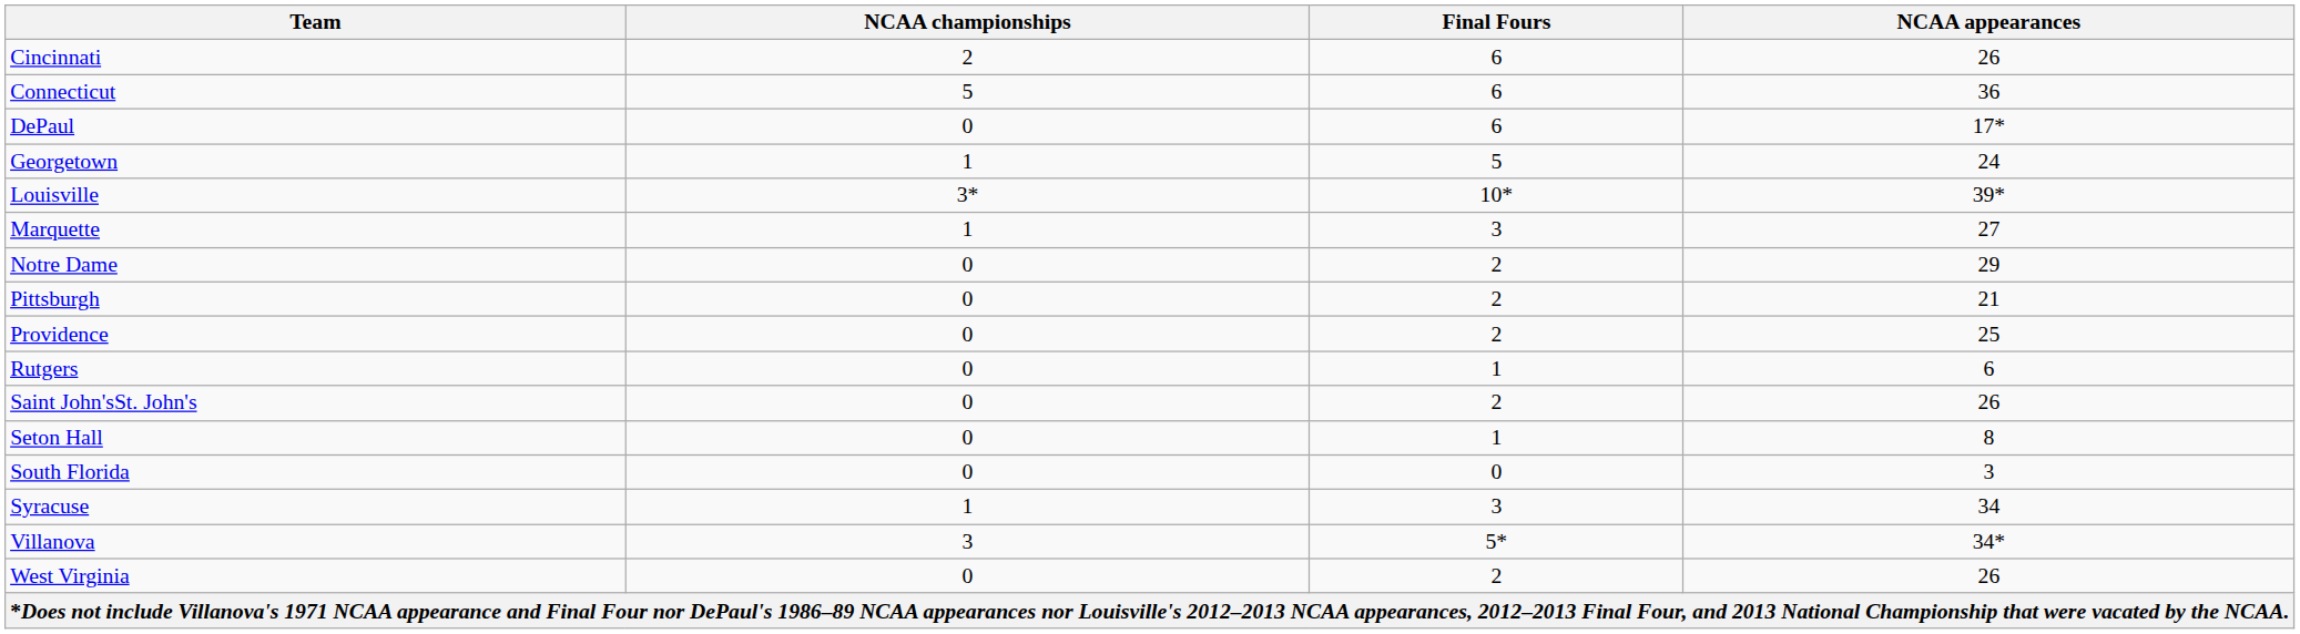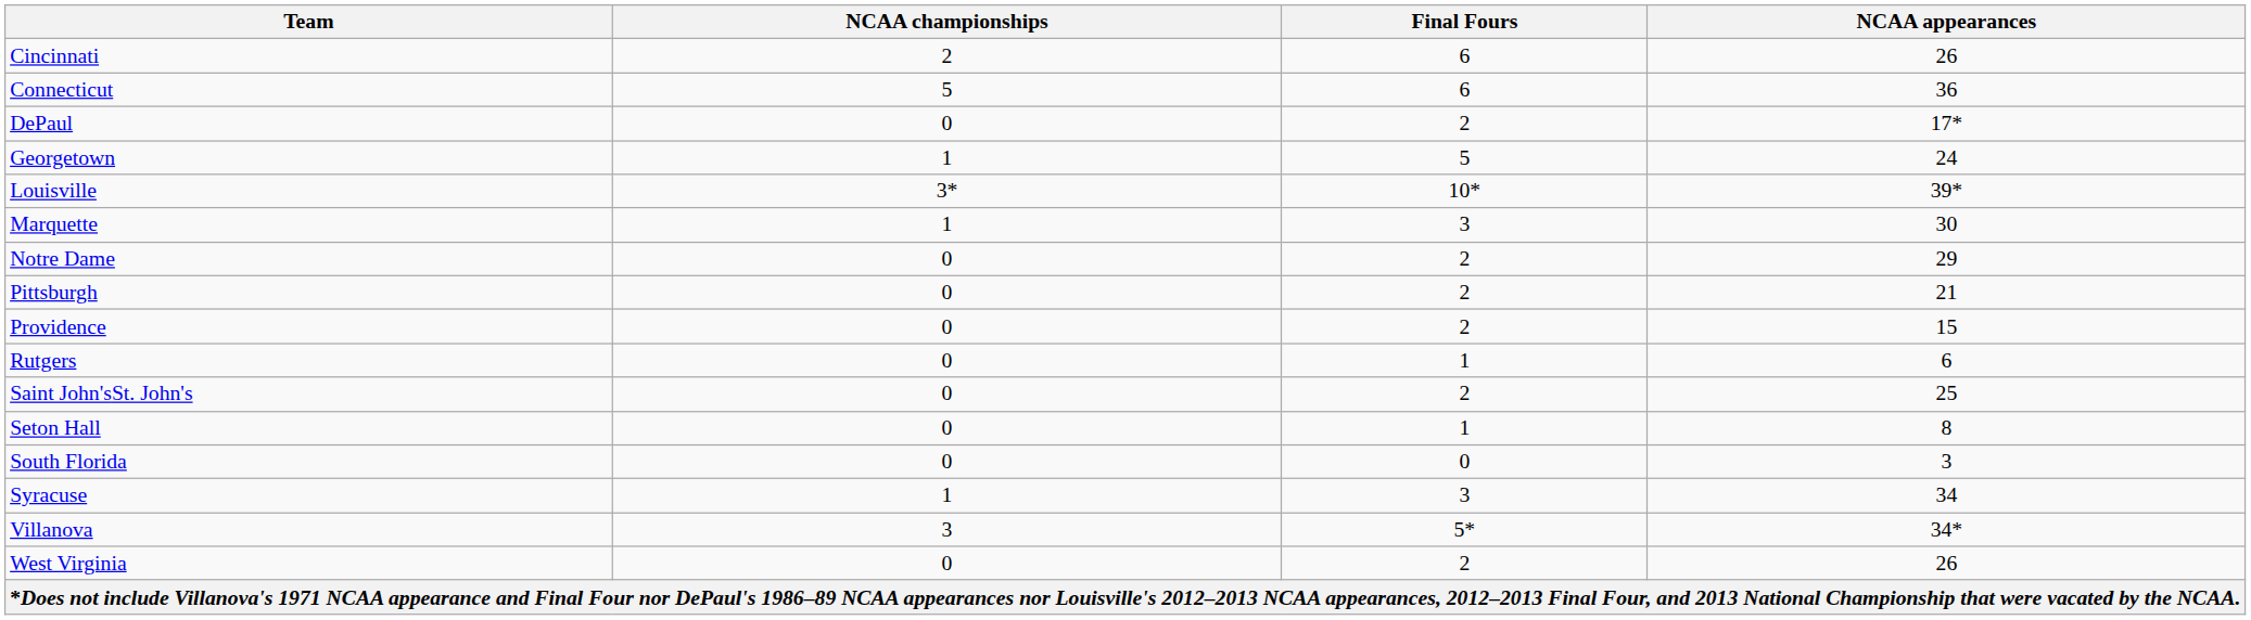 <table class="sortable wikitable">
 <tr>
 <th>Team</th>
 <th>NCAA championships</th>
 <th>Final Fours</th>
 <th>NCAA appearances</th>
 </tr>
 <tr>
 <td><a href='#'>Cincinnati</a></td>
 <td style ="text-align:center">2</td>
 <td style ="text-align:center">6</td>
 <td style ="text-align:center">26</td>
 </tr>
 <tr>
 <td><a href='#'>Connecticut</a></td>
 <td style ="text-align:center">5</td>
 <td style ="text-align:center">6</td>
 <td style ="text-align:center">36</td>
 </tr>
 <tr>
 <td><a href='#'>DePaul</a></td>
 <td style ="text-align:center">0</td>
-<td style ="text-align:center">6</td>
+<td style ="text-align:center">2</td>
 <td style ="text-align:center">17*</td>
 </tr>
 <tr>
 <td><a href='#'>Georgetown</a></td>
 <td style ="text-align:center">1</td>
 <td style ="text-align:center">5</td>
 <td style ="text-align:center">24</td>
 </tr>
 <tr>
 <td><a href='#'>Louisville</a></td>
 <td style ="text-align:center">3*</td>
 <td style ="text-align:center">10*</td>
 <td style ="text-align:center">39*</td>
 </tr>
 <tr>
 <td><a href='#'>Marquette</a></td>
 <td style ="text-align:center">1</td>
 <td style ="text-align:center">3</td>
-<td style ="text-align:center">27</td>
+<td style ="text-align:center">30</td>
 </tr>
 <tr>
 <td><a href='#'>Notre Dame</a></td>
 <td style ="text-align:center">0</td>
 <td style ="text-align:center">2</td>
 <td style ="text-align:center">29</td>
 </tr>
 <tr>
 <td><a href='#'>Pittsburgh</a></td>
 <td style ="text-align:center">0</td>
 <td style ="text-align:center">2</td>
 <td style ="text-align:center">21</td>
 </tr>
 <tr>
 <td><a href='#'>Providence</a></td>
 <td style ="text-align:center">0</td>
 <td style ="text-align:center">2</td>
-<td style ="text-align:center">25</td>
+<td style ="text-align:center">15</td>
 </tr>
 <tr>
 <td><a href='#'>Rutgers</a></td>
 <td style ="text-align:center">0</td>
 <td style ="text-align:center">1</td>
 <td style ="text-align:center">6</td>
 </tr>
 <tr>
 <td><a href='#'><span>Saint John's</span>St. John's</a></td>
 <td style ="text-align:center">0</td>
 <td style ="text-align:center">2</td>
-<td style ="text-align:center">26</td>
+<td style ="text-align:center">25</td>
 </tr>
 <tr>
 <td><a href='#'>Seton Hall</a></td>
 <td style ="text-align:center">0</td>
 <td style ="text-align:center">1</td>
 <td style ="text-align:center">8</td>
 </tr>
 <tr>
 <td><a href='#'>South Florida</a></td>
 <td style ="text-align:center">0</td>
 <td style ="text-align:center">0</td>
 <td style ="text-align:center">3</td>
 </tr>
 <tr>
 <td><a href='#'>Syracuse</a></td>
 <td style ="text-align:center">1</td>
 <td style ="text-align:center">3</td>
 <td style ="text-align:center">34</td>
 </tr>
 <tr>
 <td><a href='#'>Villanova</a></td>
 <td style ="text-align:center">3</td>
 <td style ="text-align:center">5*</td>
 <td style ="text-align:center">34*</td>
 </tr>
 <tr>
 <td><a href='#'>West Virginia</a></td>
 <td style ="text-align:center">0</td>
 <td style ="text-align:center">2</td>
 <td style ="text-align:center">26</td>
 </tr>
 <tr>
 <th colspan=4>*<em>Does not include Villanova's 1971 NCAA appearance and Final Four nor DePaul's 1986–89 NCAA appearances nor Louisville's 2012–2013 NCAA appearances, 2012–2013 Final Four, and 2013 National Championship that were vacated by the NCAA.</em></th>
 </tr>
 </table>
